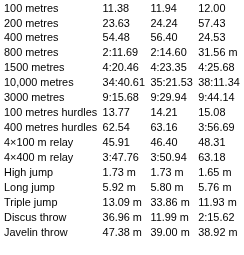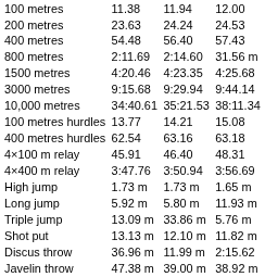 <table>
 <tr>
 <td>100 metres</td>
 <td></td>
 <td>11.38</td>
 <td></td>
 <td>11.94</td>
 <td></td>
 <td>12.00</td>
 </tr>
 <tr>
 <td>200 metres</td>
 <td></td>
 <td>23.63</td>
 <td></td>
 <td>24.24</td>
 <td></td>
-<td>57.43</td>
+<td>24.53</td>
 </tr>
 <tr>
 <td>400 metres</td>
 <td></td>
 <td>54.48</td>
 <td></td>
 <td>56.40</td>
 <td></td>
-<td>24.53</td>
+<td>57.43</td>
 </tr>
 <tr>
 <td>800 metres</td>
 <td></td>
 <td>2:11.69</td>
 <td></td>
 <td>2:14.60</td>
 <td></td>
 <td>31.56 m</td>
 </tr>
 <tr>
 <td>1500 metres</td>
 <td></td>
 <td>4:20.46</td>
 <td></td>
 <td>4:23.35</td>
 <td></td>
 <td>4:25.68</td>
 </tr>
 <tr>
+<td>3000 metres</td>
+<td></td>
+<td>9:15.68</td>
+<td></td>
+<td>9:29.94</td>
+<td></td>
+<td>9:44.14</td>
+</tr>
+<tr>
 <td>10,000 metres</td>
 <td></td>
 <td>34:40.61</td>
 <td></td>
 <td>35:21.53</td>
 <td></td>
 <td>38:11.34</td>
-</tr>
-<tr>
-<td>3000 metres</td>
-<td></td>
-<td>9:15.68</td>
-<td></td>
-<td>9:29.94</td>
-<td></td>
-<td>9:44.14</td>
 </tr>
 <tr>
 <td>100 metres hurdles</td>
 <td></td>
 <td>13.77</td>
 <td></td>
 <td>14.21</td>
 <td></td>
 <td>15.08</td>
 </tr>
 <tr>
 <td>400 metres hurdles</td>
 <td></td>
 <td>62.54</td>
 <td></td>
 <td>63.16</td>
 <td></td>
-<td>3:56.69</td>
+<td>63.18</td>
 </tr>
 <tr>
 <td>4×100 m relay</td>
 <td></td>
 <td>45.91</td>
 <td></td>
 <td>46.40</td>
 <td></td>
 <td>48.31</td>
 </tr>
 <tr>
 <td>4×400 m relay</td>
 <td></td>
 <td>3:47.76</td>
 <td></td>
 <td>3:50.94</td>
 <td></td>
-<td>63.18</td>
+<td>3:56.69</td>
 </tr>
 <tr>
 <td>High jump</td>
 <td></td>
 <td>1.73 m</td>
 <td></td>
 <td>1.73 m</td>
 <td></td>
 <td>1.65 m</td>
 </tr>
 <tr>
 <td>Long jump</td>
 <td></td>
 <td>5.92 m</td>
 <td></td>
 <td>5.80 m</td>
 <td></td>
-<td>5.76 m</td>
+<td>11.93 m</td>
 </tr>
 <tr>
 <td>Triple jump</td>
 <td></td>
 <td>13.09 m</td>
 <td></td>
 <td>33.86 m</td>
 <td></td>
-<td>11.93 m</td>
+<td>5.76 m</td>
+</tr>
+<tr>
+<td>Shot put</td>
+<td></td>
+<td>13.13 m</td>
+<td></td>
+<td>12.10 m</td>
+<td></td>
+<td>11.82 m</td>
 </tr>
 <tr>
 <td>Discus throw</td>
 <td></td>
 <td>36.96 m</td>
 <td></td>
 <td>11.99 m</td>
 <td></td>
 <td>2:15.62</td>
 </tr>
 <tr>
 <td>Javelin throw</td>
 <td></td>
 <td>47.38 m</td>
 <td></td>
 <td>39.00 m</td>
 <td></td>
 <td>38.92 m</td>
 </tr>
 </table>
